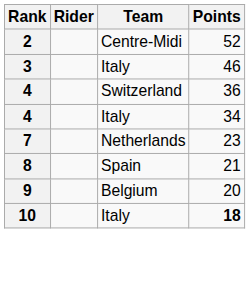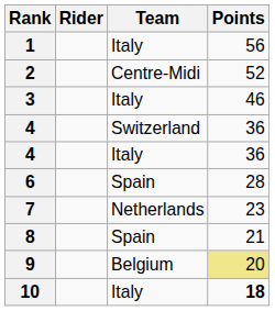 <table class="wikitable">
 <tr>
 <th scope="col">Rank</th>
 <th scope="col">Rider</th>
 <th scope="col">Team</th>
 <th scope="col">Points</th>
+</tr>
+<tr>
+<th scope="row">1</th>
+<td></td>
+<td>Italy</td>
+<td style="text-align:right;">56</td>
 </tr>
 <tr>
 <th scope="row">2</th>
 <td></td>
 <td>Centre-Midi</td>
 <td style="text-align:right;">52</td>
 </tr>
 <tr>
 <th scope="row">3</th>
 <td></td>
 <td>Italy</td>
 <td style="text-align:right;">46</td>
 </tr>
 <tr>
 <th scope="row">4</th>
 <td></td>
 <td>Switzerland</td>
 <td style="text-align:right;">36</td>
 </tr>
 <tr>
 <th scope="row">4</th>
 <td></td>
 <td>Italy</td>
-<td style="text-align:right;">34</td>
+<td style="text-align:right;">36</td>
+</tr>
+<tr>
+<th scope="row">6</th>
+<td></td>
+<td>Spain</td>
+<td style="text-align:right;">28</td>
 </tr>
 <tr>
 <th scope="row">7</th>
 <td></td>
 <td>Netherlands</td>
 <td style="text-align:right;">23</td>
 </tr>
 <tr>
 <th scope="row">8</th>
 <td></td>
 <td>Spain</td>
 <td style="text-align:right;">21</td>
 </tr>
 <tr>
 <th scope="row">9</th>
 <td></td>
 <td>Belgium</td>
-<td style="text-align:right;">20</td>
+<td style="background: khaki; text-align:right;">20</td>
 </tr>
 <tr>
 <th scope="row">10</th>
 <td></td>
 <td>Italy</td>
 <td style="text-align:right;"><strong>18</strong></td>
 </tr>
 </table>
